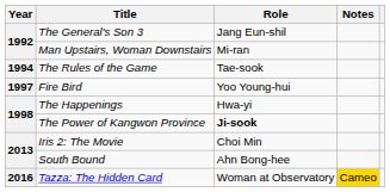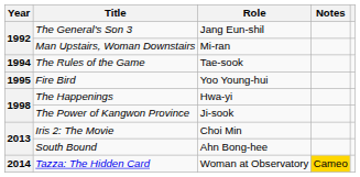 <table class="wikitable plainrowheaders sortable">
 <tr>
 <th scope="col">Year</th>
 <th scope="col">Title</th>
 <th scope="col">Role</th>
 <th scope="col">Notes</th>
 <th scope="col" class="unsortable"></th>
 </tr>
 <tr>
 <th scope="row" rowspan="2">1992</th>
 <td><em>The General's Son 3</em></td>
 <td>Jang Eun-shil</td>
 <td></td>
 <td style="text-align:center"></td>
 </tr>
 <tr>
 <td><em>Man Upstairs, Woman Downstairs</em></td>
 <td>Mi-ran</td>
 <td></td>
 <td style="text-align:center"></td>
 </tr>
 <tr>
 <th scope="row">1994</th>
 <td><em>The Rules of the Game</em></td>
 <td>Tae-sook</td>
 <td></td>
 <td style="text-align:center"></td>
 </tr>
 <tr>
-<th scope="row">1997</th>
+<th scope="row">1995</th>
 <td><em>Fire Bird</em></td>
 <td>Yoo Young-hui</td>
 <td></td>
 <td style="text-align:center"></td>
 </tr>
 <tr>
 <th scope="row" rowspan="2">1998</th>
 <td><em>The Happenings</em></td>
 <td>Hwa-yi</td>
 <td></td>
 <td style="text-align:center"></td>
 </tr>
 <tr>
 <td><em>The Power of Kangwon Province</em></td>
-<td><strong>Ji-sook</strong></td>
+<td>Ji-sook</td>
 <td></td>
 <td style="text-align:center"></td>
 </tr>
 <tr>
 <th scope="row" rowspan="2">2013</th>
 <td><em>Iris 2: The Movie</em></td>
 <td>Choi Min</td>
 <td></td>
 <td style="text-align:center"></td>
 </tr>
 <tr>
 <td><em>South Bound</em></td>
 <td>Ahn Bong-hee</td>
 <td></td>
 <td style="text-align:center"></td>
 </tr>
 <tr>
-<th scope="row">2016</th>
+<th scope="row">2014</th>
 <td><em><a href='#'>Tazza: The Hidden Card</a></em></td>
 <td>Woman at Observatory</td>
 <td style="background: gold;">Cameo</td>
 <td style="text-align:center"></td>
 </tr>
 </table>
